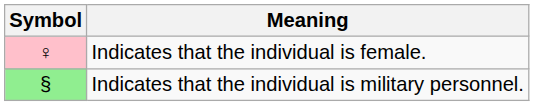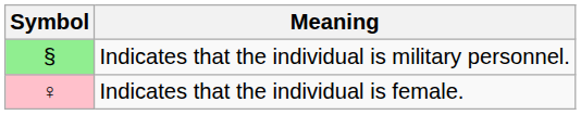 <table class="wikitable plainrowheaders" border="1">
 <tr>
 <th scope="col">Symbol</th>
 <th scope="col">Meaning</th>
 </tr>
 <tr>
+<td align="center" style="background: Lightgreen">§</td>
+<td>Indicates that the individual is military personnel.</td>
+</tr>
+<tr>
 <td align="center" style="background: Pink">♀</td>
 <td>Indicates that the individual is female.</td>
 </tr>
-<tr>
-<td align="center" style="background: Lightgreen">§</td>
-<td>Indicates that the individual is military personnel.</td>
-</tr>
 </table>
